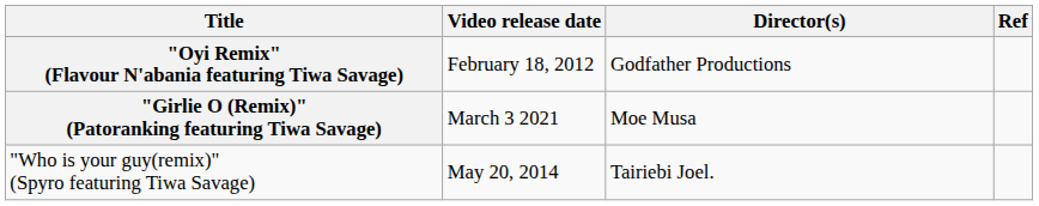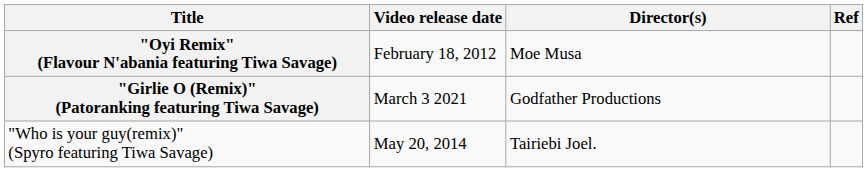 <table class = "wikitable sortable plainrowheaders">
 <tr>
 <th scope="col" style="width:21.5em;">Title</th>
 <th scope="col">Video release date</th>
 <th scope="col" style="width:19em;">Director(s)</th>
 <th scope="col">Ref</th>
 </tr>
 <tr>
 <th scope="row">"Oyi Remix" <br><span>(Flavour N'abania featuring Tiwa Savage)</span></th>
 <td>February 18, 2012</td>
-<td>Godfather Productions</td>
+<td>Moe Musa</td>
 <td></td>
 </tr>
 <tr>
 <th scope="row">"Girlie O (Remix)"  <br><span>(Patoranking featuring Tiwa Savage)</span></th>
 <td>March 3 2021</td>
-<td>Moe Musa</td>
+<td>Godfather Productions</td>
 <td></td>
 </tr>
 <tr>
 <td>"Who is your guy(remix)"<br>(Spyro featuring Tiwa Savage)</td>
 <td>May 20, 2014</td>
 <td>Tairiebi Joel.</td>
 <td></td>
 </tr>
 </table>
